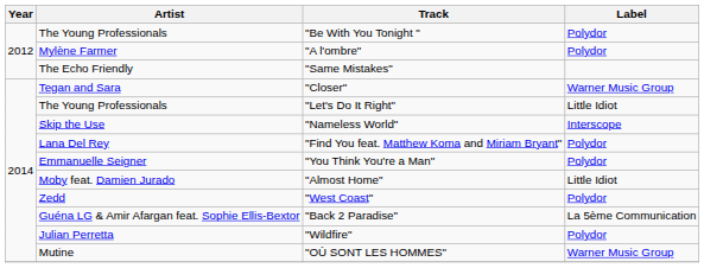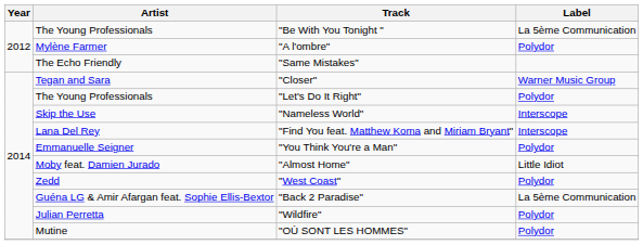 <table class="wikitable">
 <tr>
 <th style="text-align:center; width:35px;">Year</th>
 <th>Artist</th>
 <th>Track</th>
 <th>Label</th>
 </tr>
 <tr>
 <td style="text-align:center;" rowspan="3">2012</td>
 <td>The Young Professionals</td>
 <td>"Be With You Tonight "</td>
-<td><a href='#'>Polydor</a></td>
+<td>La 5ème Communication</td>
 </tr>
 <tr>
 <td><a href='#'>Mylène Farmer</a></td>
 <td>"A l'ombre"</td>
 <td><a href='#'>Polydor</a></td>
 </tr>
 <tr>
 <td>The Echo Friendly</td>
 <td>"Same Mistakes"</td>
 <td></td>
 </tr>
 <tr>
 <td style="text-align:center;" rowspan="10">2014</td>
 <td><a href='#'>Tegan and Sara</a></td>
 <td>"Closer"</td>
 <td><a href='#'>Warner Music Group</a></td>
 </tr>
 <tr>
 <td>The Young Professionals</td>
 <td>"Let's Do It Right"</td>
-<td>Little Idiot</td>
+<td><a href='#'>Polydor</a></td>
 </tr>
 <tr>
 <td><a href='#'>Skip the Use</a></td>
 <td>"Nameless World"</td>
 <td><a href='#'>Interscope</a></td>
 </tr>
 <tr>
 <td><a href='#'>Lana Del Rey</a></td>
 <td>"Find You feat. <a href='#'>Matthew Koma</a> and <a href='#'>Miriam Bryant</a>"</td>
-<td><a href='#'>Polydor</a></td>
+<td><a href='#'>Interscope</a></td>
 </tr>
 <tr>
 <td><a href='#'>Emmanuelle Seigner</a></td>
 <td>"You Think You're a Man"</td>
 <td><a href='#'>Polydor</a></td>
 </tr>
 <tr>
 <td><a href='#'>Moby</a> feat. <a href='#'>Damien Jurado</a></td>
 <td>"Almost Home"</td>
 <td>Little Idiot</td>
 </tr>
 <tr>
 <td><a href='#'>Zedd</a></td>
 <td>"<a href='#'>West Coast</a>"</td>
 <td><a href='#'>Polydor</a></td>
 </tr>
 <tr>
 <td><a href='#'>Guéna LG</a> & Amir Afargan feat. <a href='#'>Sophie Ellis-Bextor</a></td>
 <td>"Back 2 Paradise"</td>
 <td>La 5ème Communication</td>
 </tr>
 <tr>
 <td><a href='#'>Julian Perretta</a></td>
 <td>"Wildfire"</td>
 <td><a href='#'>Polydor</a></td>
 </tr>
 <tr>
 <td>Mutine</td>
 <td>"OÙ SONT LES HOMMES"</td>
-<td><a href='#'>Warner Music Group</a></td>
+<td><a href='#'>Polydor</a></td>
 </tr>
 <tr>
 </tr>
 </table>
